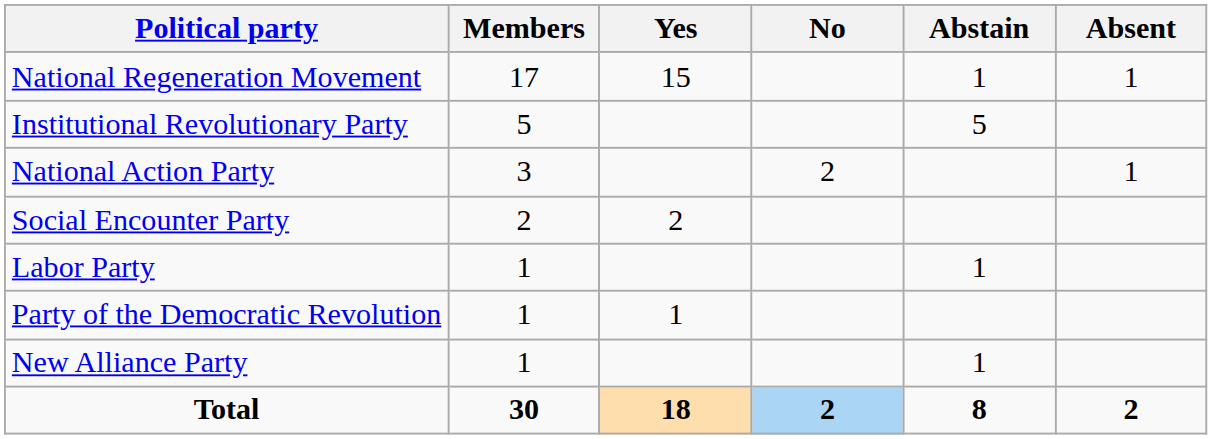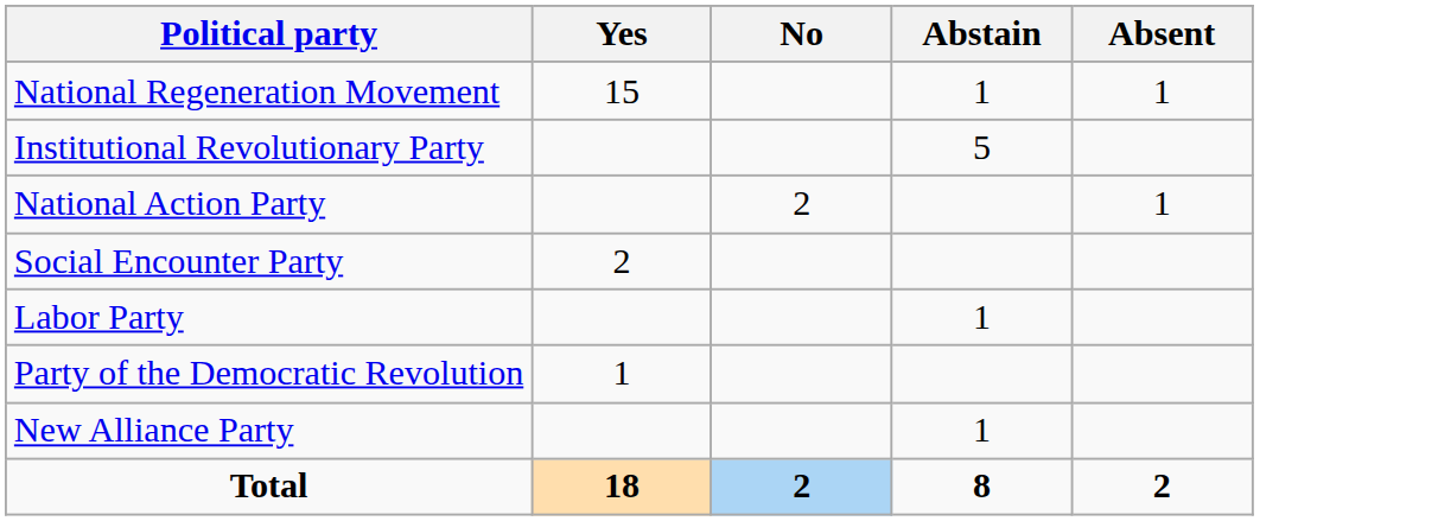 <table class="wikitable">
 <tr>
 <th><a href='#'>Political party</a></th>
-<th style="width:55pt;">Members</th>
 <th style="width:55pt;">Yes</th>
 <th style="width:55pt;">No</th>
 <th style="width:55pt;">Abstain</th>
 <th style="width:55pt;">Absent</th>
 </tr>
 <tr>
 <td align="left"> <a href='#'>National Regeneration Movement</a></td>
-<td style="text-align:center;">17</td>
 <td style="text-align:center;">15</td>
 <td style="text-align:center;"></td>
 <td style="text-align:center;">1</td>
 <td style="text-align:center;">1</td>
 </tr>
 <tr>
 <td align="left"> <a href='#'>Institutional Revolutionary Party</a></td>
-<td style="text-align:center;">5</td>
 <td style="text-align:center;"></td>
 <td style="text-align:center;"></td>
 <td style="text-align:center;">5</td>
 <td style="text-align:center;"></td>
 </tr>
 <tr>
 <td align="left"> <a href='#'>National Action Party</a></td>
-<td style="text-align:center;">3</td>
 <td style="text-align:center;"></td>
 <td style="text-align:center;">2</td>
 <td style="text-align:center;"></td>
 <td style="text-align:center;">1</td>
 </tr>
 <tr>
 <td align="left"> <a href='#'>Social Encounter Party</a></td>
 <td style="text-align:center;">2</td>
-<td style="text-align:center;">2</td>
 <td style="text-align:center;"></td>
 <td style="text-align:center;"></td>
 <td style="text-align:center;"></td>
 </tr>
 <tr>
 <td align="left"> <a href='#'>Labor Party</a></td>
-<td style="text-align:center;">1</td>
 <td style="text-align:center;"></td>
 <td style="text-align:center;"></td>
 <td style="text-align:center;">1</td>
 <td style="text-align:center;"></td>
 </tr>
 <tr>
 <td align="left"> <a href='#'>Party of the Democratic Revolution</a></td>
 <td style="text-align:center;">1</td>
-<td style="text-align:center;">1</td>
 <td style="text-align:center;"></td>
 <td style="text-align:center;"></td>
 <td style="text-align:center;"></td>
 </tr>
 <tr>
 <td align="left"> <a href='#'>New Alliance Party</a></td>
-<td style="text-align:center;">1</td>
 <td style="text-align:center;"></td>
 <td style="text-align:center;"></td>
 <td style="text-align:center;">1</td>
 <td style="text-align:center;"></td>
 </tr>
 <tr>
 <td style="text-align:center;"><strong>Total</strong></td>
-<td style="text-align:center;"><strong>30</strong></td>
 <th style="background:#ffdead;"><strong>18</strong></th>
 <th style="background:#abd5f5;"><strong>2</strong></th>
 <td style="text-align:center;"><strong>8</strong></td>
 <td style="text-align:center;"><strong>2</strong></td>
 </tr>
 </table>
